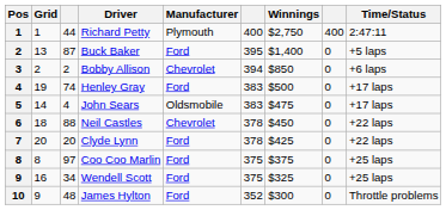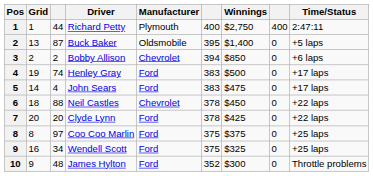 <table class="sortable wikitable" style="font-size:95%">
 <tr>
 <th>Pos</th>
 <th>Grid</th>
 <th></th>
 <th>Driver</th>
 <th>Manufacturer</th>
 <th></th>
 <th>Winnings</th>
 <th></th>
 <th>Time/Status</th>
 </tr>
 <tr>
 <th>1</th>
 <td>1</td>
 <td>44</td>
 <td><a href='#'>Richard Petty</a></td>
 <td>Plymouth</td>
 <td>400</td>
 <td>$2,750</td>
 <td>400</td>
 <td>2:47:11</td>
 </tr>
 <tr>
 <th>2</th>
 <td>13</td>
 <td>87</td>
 <td><a href='#'>Buck Baker</a></td>
-<td><a href='#'>Ford</a></td>
+<td>Oldsmobile</td>
 <td>395</td>
 <td>$1,400</td>
 <td>0</td>
 <td>+5 laps</td>
 </tr>
 <tr>
 <th>3</th>
 <td>2</td>
 <td>2</td>
 <td><a href='#'>Bobby Allison</a></td>
 <td><a href='#'>Chevrolet</a></td>
 <td>394</td>
 <td>$850</td>
 <td>0</td>
 <td>+6 laps</td>
 </tr>
 <tr>
 <th>4</th>
 <td>19</td>
 <td>74</td>
 <td><a href='#'>Henley Gray</a></td>
 <td><a href='#'>Ford</a></td>
 <td>383</td>
 <td>$500</td>
 <td>0</td>
 <td>+17 laps</td>
 </tr>
 <tr>
 <th>5</th>
 <td>14</td>
 <td>4</td>
 <td><a href='#'>John Sears</a></td>
-<td>Oldsmobile</td>
+<td><a href='#'>Ford</a></td>
 <td>383</td>
 <td>$475</td>
 <td>0</td>
 <td>+17 laps</td>
 </tr>
 <tr>
 <th>6</th>
 <td>18</td>
 <td>88</td>
 <td><a href='#'>Neil Castles</a></td>
 <td><a href='#'>Chevrolet</a></td>
 <td>378</td>
 <td>$450</td>
 <td>0</td>
 <td>+22 laps</td>
 </tr>
 <tr>
 <th>7</th>
 <td>20</td>
 <td>20</td>
 <td><a href='#'>Clyde Lynn</a></td>
 <td><a href='#'>Ford</a></td>
 <td>378</td>
 <td>$425</td>
 <td>0</td>
 <td>+22 laps</td>
 </tr>
 <tr>
 <th>8</th>
 <td>8</td>
 <td>97</td>
 <td><a href='#'>Coo Coo Marlin</a></td>
 <td><a href='#'>Ford</a></td>
 <td>375</td>
 <td>$375</td>
 <td>0</td>
 <td>+25 laps</td>
 </tr>
 <tr>
 <th>9</th>
 <td>16</td>
 <td>34</td>
 <td><a href='#'>Wendell Scott</a></td>
 <td><a href='#'>Ford</a></td>
 <td>375</td>
 <td>$325</td>
 <td>0</td>
 <td>+25 laps</td>
 </tr>
 <tr>
 <th>10</th>
 <td>9</td>
 <td>48</td>
 <td><a href='#'>James Hylton</a></td>
 <td><a href='#'>Ford</a></td>
 <td>352</td>
 <td>$300</td>
 <td>0</td>
 <td>Throttle problems</td>
 </tr>
 </table>
